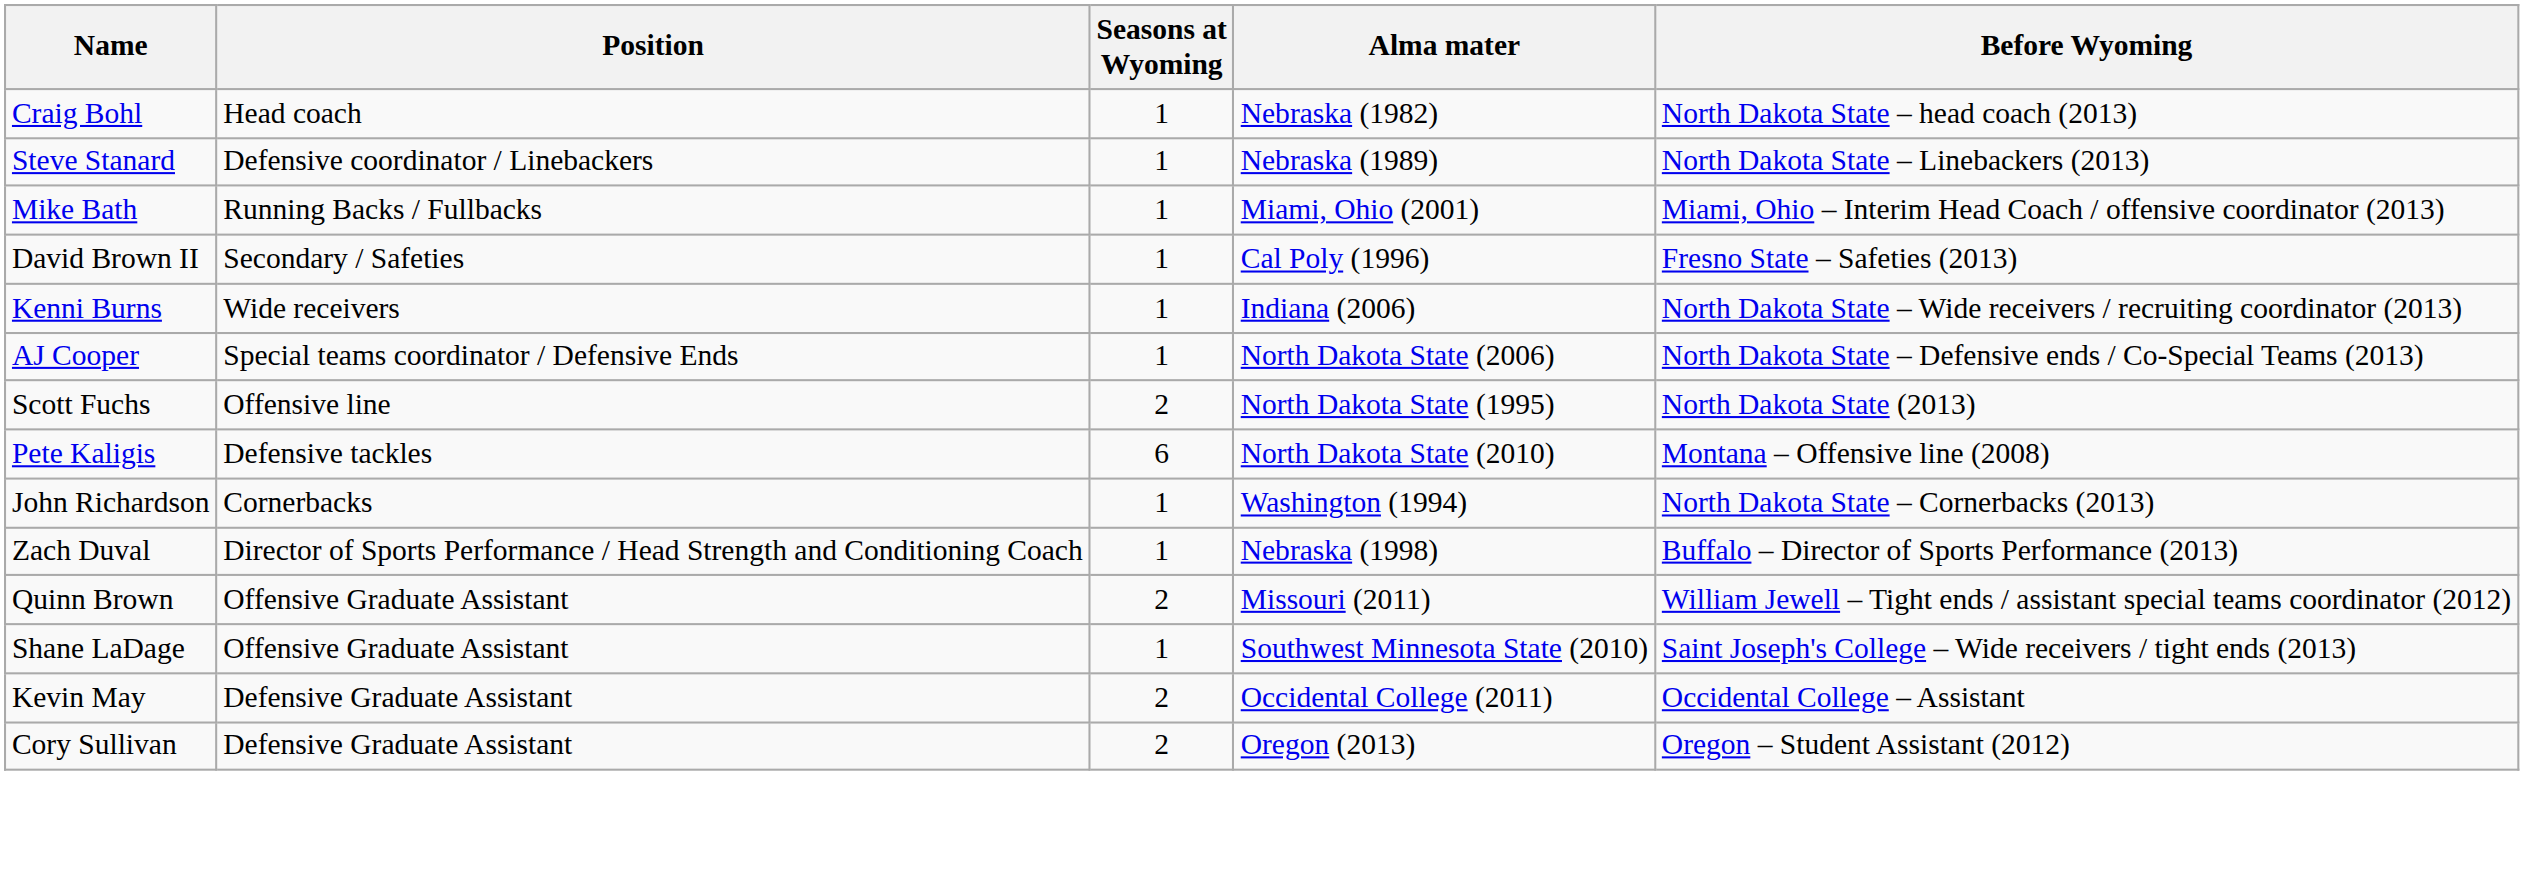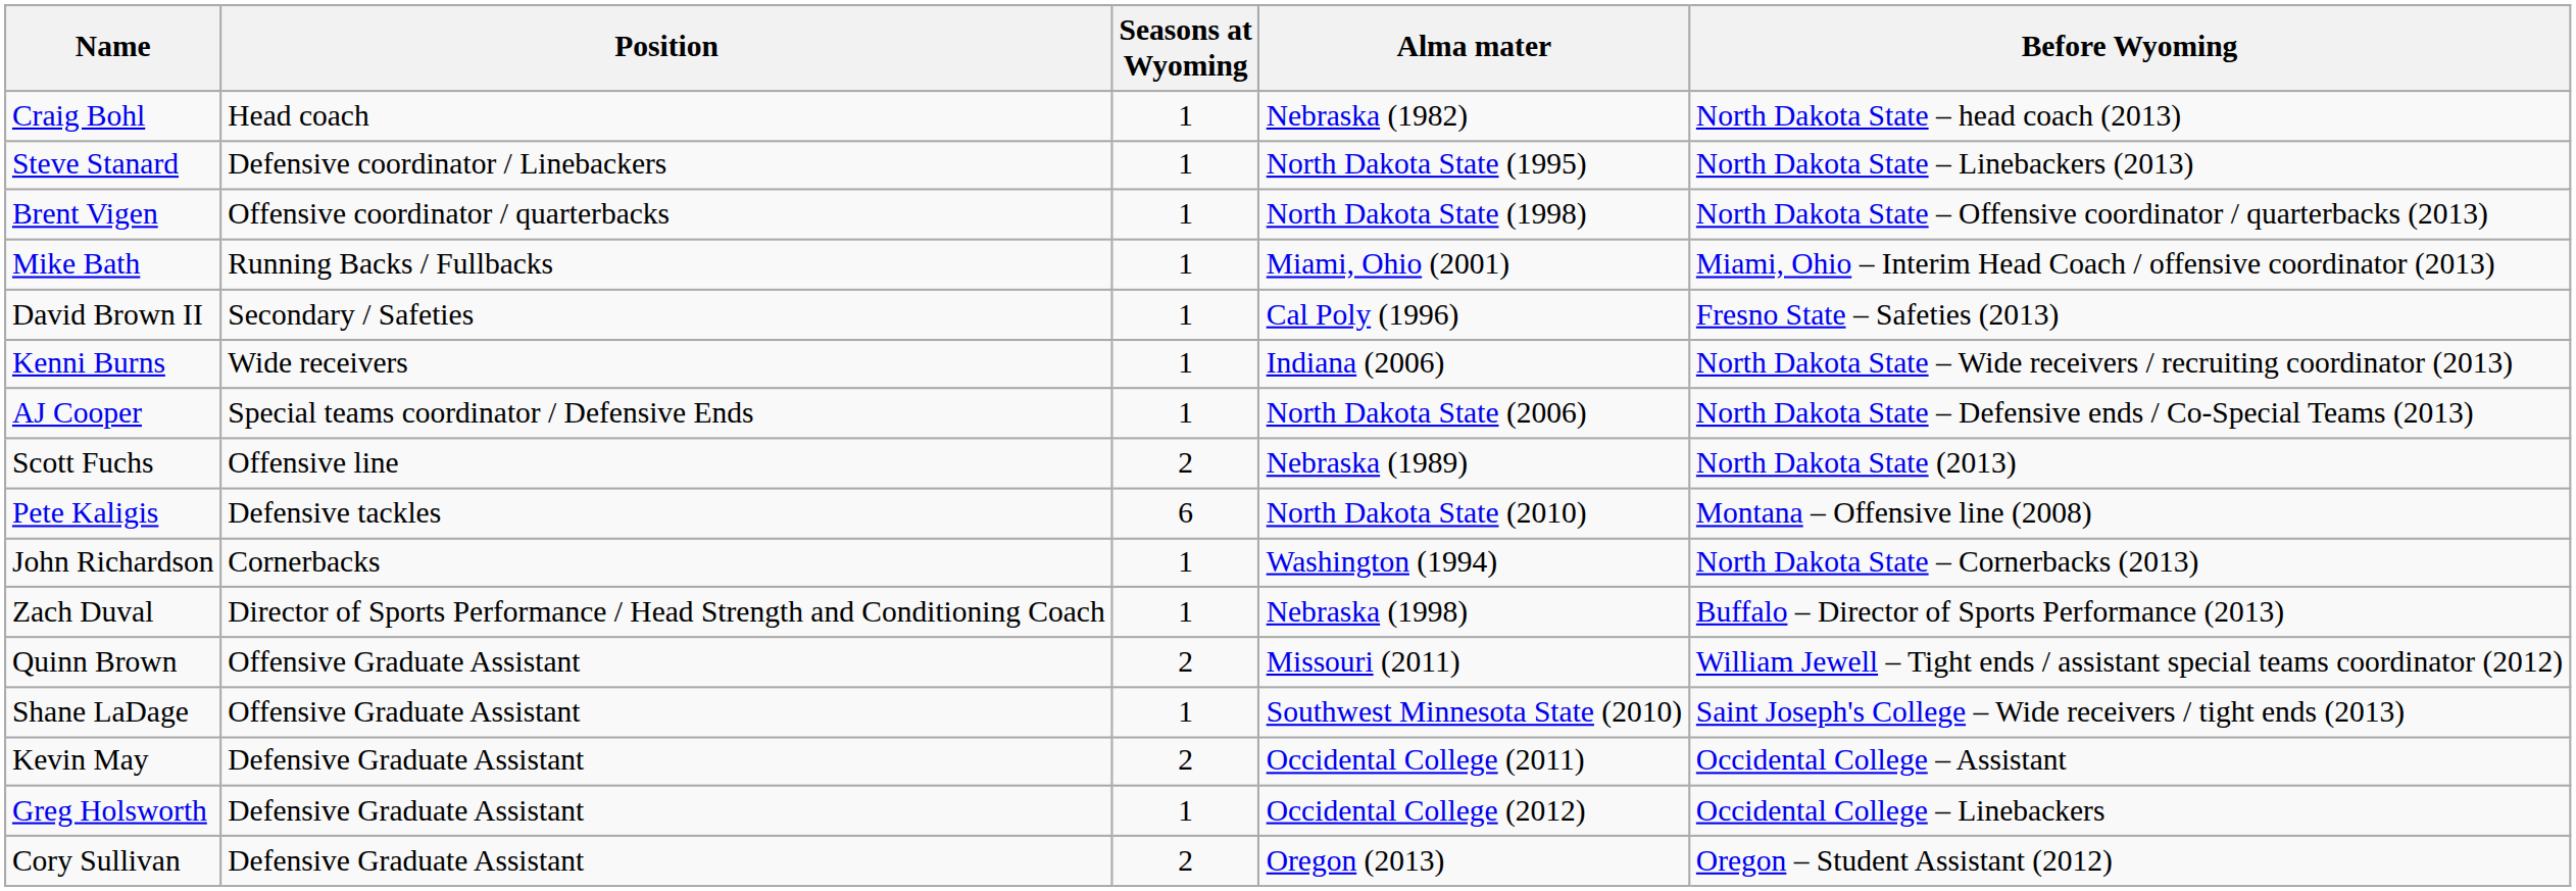 <table class="wikitable" border="1" style="font-size:90%;">
 <tr>
 <th>Name</th>
 <th>Position</th>
 <th>Seasons at<br>Wyoming</th>
 <th>Alma mater</th>
 <th>Before Wyoming</th>
 </tr>
 <tr>
 <td><a href='#'>Craig Bohl</a></td>
 <td>Head coach</td>
 <td align=center>1</td>
 <td><a href='#'>Nebraska</a> (1982)</td>
 <td><a href='#'>North Dakota State</a> – head coach (2013)</td>
 </tr>
 <tr>
 <td><a href='#'>Steve Stanard</a></td>
 <td>Defensive coordinator / Linebackers</td>
 <td align=center>1</td>
-<td><a href='#'>Nebraska</a> (1989)</td>
+<td><a href='#'>North Dakota State</a> (1995)</td>
 <td><a href='#'>North Dakota State</a> – Linebackers (2013)</td>
+</tr>
+<tr>
+<td><a href='#'>Brent Vigen</a></td>
+<td>Offensive coordinator / quarterbacks</td>
+<td align=center>1</td>
+<td><a href='#'>North Dakota State</a> (1998)</td>
+<td><a href='#'>North Dakota State</a> – Offensive coordinator / quarterbacks (2013)</td>
 </tr>
 <tr>
 <td><a href='#'>Mike Bath</a></td>
 <td>Running Backs / Fullbacks</td>
 <td align=center>1</td>
 <td><a href='#'>Miami, Ohio</a> (2001)</td>
 <td><a href='#'>Miami, Ohio</a> – Interim Head Coach / offensive coordinator (2013)</td>
 </tr>
 <tr>
 <td>David Brown II</td>
 <td>Secondary / Safeties</td>
 <td align=center>1</td>
 <td><a href='#'>Cal Poly</a> (1996)</td>
 <td><a href='#'>Fresno State</a> – Safeties (2013)</td>
 </tr>
 <tr>
 <td><a href='#'>Kenni Burns</a></td>
 <td>Wide receivers</td>
 <td align=center>1</td>
 <td><a href='#'>Indiana</a> (2006)</td>
 <td><a href='#'>North Dakota State</a> – Wide receivers / recruiting coordinator (2013)</td>
 </tr>
 <tr>
 <td><a href='#'>AJ Cooper</a></td>
 <td>Special teams coordinator / Defensive Ends</td>
 <td align=center>1</td>
 <td><a href='#'>North Dakota State</a> (2006)</td>
 <td><a href='#'>North Dakota State</a> – Defensive ends / Co-Special Teams (2013)</td>
 </tr>
 <tr>
 <td>Scott Fuchs</td>
 <td>Offensive line</td>
 <td align=center>2</td>
-<td><a href='#'>North Dakota State</a> (1995)</td>
+<td><a href='#'>Nebraska</a> (1989)</td>
 <td><a href='#'>North Dakota State</a> (2013)</td>
 </tr>
 <tr>
 <td><a href='#'>Pete Kaligis</a></td>
 <td>Defensive tackles</td>
 <td align=center>6</td>
 <td><a href='#'>North Dakota State</a> (2010)</td>
 <td><a href='#'>Montana</a> – Offensive line (2008)</td>
 </tr>
 <tr>
 <td>John Richardson</td>
 <td>Cornerbacks</td>
 <td align=center>1</td>
 <td><a href='#'>Washington</a> (1994)</td>
 <td><a href='#'>North Dakota State</a> – Cornerbacks (2013)</td>
 </tr>
 <tr>
 <td>Zach Duval</td>
 <td>Director of Sports Performance / Head Strength and Conditioning Coach</td>
 <td align=center>1</td>
 <td><a href='#'>Nebraska</a> (1998)</td>
 <td><a href='#'>Buffalo</a> – Director of Sports Performance (2013)</td>
 </tr>
 <tr>
 <td>Quinn Brown</td>
 <td>Offensive Graduate Assistant</td>
 <td align=center>2</td>
 <td><a href='#'>Missouri</a> (2011)</td>
 <td><a href='#'>William Jewell</a> – Tight ends / assistant special teams coordinator (2012)</td>
 </tr>
 <tr>
 <td>Shane LaDage</td>
 <td>Offensive Graduate Assistant</td>
 <td align=center>1</td>
 <td><a href='#'>Southwest Minnesota State</a> (2010)</td>
 <td><a href='#'>Saint Joseph's College</a> – Wide receivers / tight ends (2013)</td>
 </tr>
 <tr>
 <td>Kevin May</td>
 <td>Defensive Graduate Assistant</td>
 <td align=center>2</td>
 <td><a href='#'>Occidental College</a> (2011)</td>
 <td><a href='#'>Occidental College</a> – Assistant</td>
 </tr>
 <tr>
+<td><a href='#'>Greg Holsworth</a></td>
+<td>Defensive Graduate Assistant</td>
+<td align=center>1</td>
+<td><a href='#'>Occidental College</a> (2012)</td>
+<td><a href='#'>Occidental College</a> – Linebackers</td>
+</tr>
+<tr>
 <td>Cory Sullivan</td>
 <td>Defensive Graduate Assistant</td>
 <td align=center>2</td>
 <td><a href='#'>Oregon</a> (2013)</td>
 <td><a href='#'>Oregon</a> – Student Assistant (2012)</td>
 </tr>
 </table>
